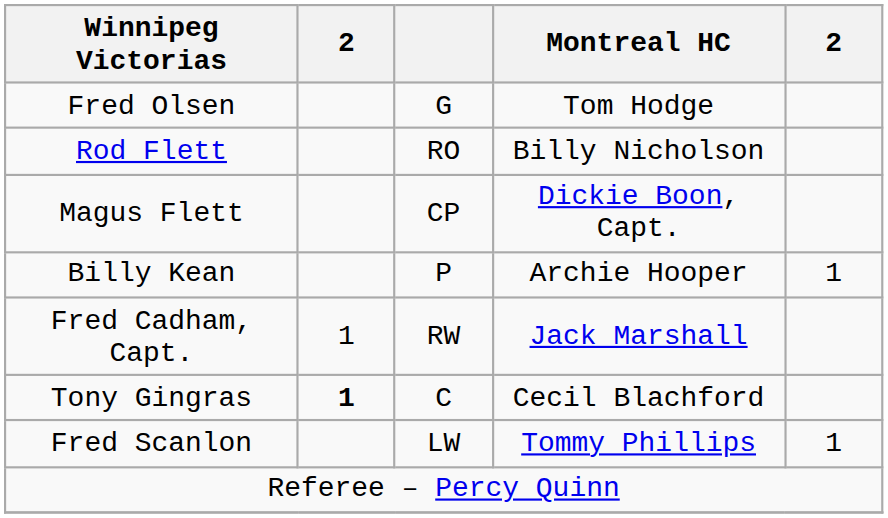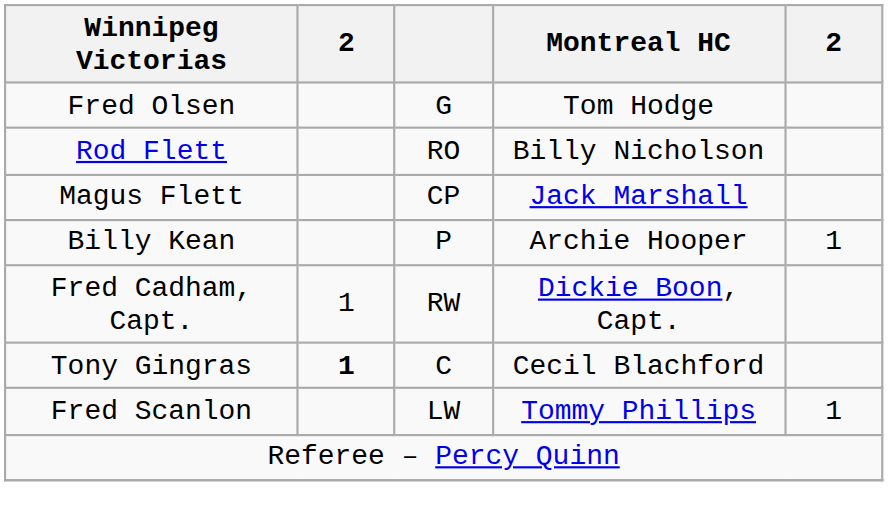 <table class="wikitable" style="text-align:center;">
 <tr>
 <th style="width:10em">Winnipeg Victorias</th>
 <th style="width:3em">2</th>
 <th style="width:3em"></th>
 <th style="width:10em">Montreal HC</th>
 <th style="width:3em">2</th>
 </tr>
 <tr>
 <td>Fred Olsen</td>
 <td></td>
 <td>G</td>
 <td>Tom Hodge</td>
 <td></td>
 </tr>
 <tr>
 <td><a href='#'>Rod Flett</a></td>
 <td></td>
 <td>RO</td>
 <td>Billy Nicholson</td>
 <td></td>
 </tr>
 <tr>
 <td>Magus Flett</td>
 <td></td>
 <td>CP</td>
-<td><a href='#'>Dickie Boon</a>, Capt.</td>
+<td><a href='#'>Jack Marshall</a></td>
 <td></td>
 </tr>
 <tr>
 <td>Billy Kean</td>
 <td></td>
 <td>P</td>
 <td>Archie Hooper</td>
 <td>1</td>
 </tr>
 <tr>
 <td>Fred Cadham, Capt.</td>
 <td>1</td>
 <td>RW</td>
-<td><a href='#'>Jack Marshall</a></td>
+<td><a href='#'>Dickie Boon</a>, Capt.</td>
 <td></td>
 </tr>
 <tr>
 <td>Tony Gingras</td>
 <td><strong>1</strong></td>
 <td>C</td>
 <td>Cecil Blachford</td>
 <td></td>
 </tr>
 <tr>
 <td>Fred Scanlon</td>
 <td></td>
 <td>LW</td>
 <td><a href='#'>Tommy Phillips</a></td>
 <td>1</td>
 </tr>
 <tr>
 <td colspan=5 align=center>Referee – <a href='#'>Percy Quinn</a></td>
 </tr>
 <tr>
 </tr>
 </table>
